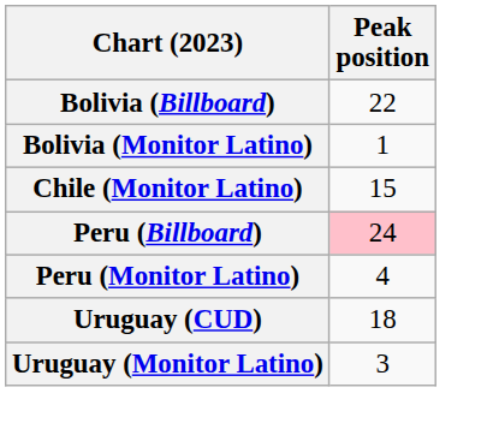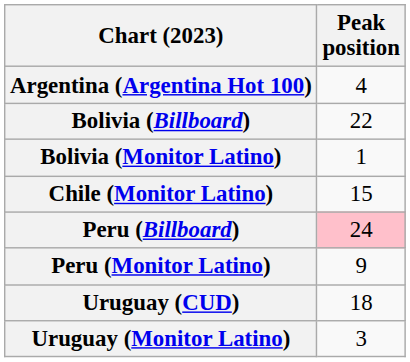 <table class="wikitable sortable plainrowheaders" style="text-align:center">
 <tr>
 <th scope="col">Chart (2023)</th>
 <th scope="col">Peak<br>position</th>
+</tr>
+<tr>
+<th scope="row">Argentina (<a href='#'>Argentina Hot 100</a>)</th>
+<td>4</td>
 </tr>
 <tr>
 <th scope="row">Bolivia (<em><a href='#'>Billboard</a></em>)</th>
 <td>22</td>
 </tr>
 <tr>
 <th scope="row">Bolivia (<a href='#'>Monitor Latino</a>)</th>
 <td>1</td>
 </tr>
 <tr>
 <th scope="row">Chile (<a href='#'>Monitor Latino</a>)</th>
 <td>15</td>
 </tr>
 <tr>
 <th scope="row">Peru (<em><a href='#'>Billboard</a></em>)</th>
 <td style="background: pink;">24</td>
 </tr>
 <tr>
 <th scope="row">Peru (<a href='#'>Monitor Latino</a>)</th>
-<td>4</td>
+<td>9</td>
 </tr>
 <tr>
 <th scope="row">Uruguay (<a href='#'>CUD</a>)</th>
 <td>18</td>
 </tr>
 <tr>
 <th scope="row">Uruguay (<a href='#'>Monitor Latino</a>)</th>
 <td>3</td>
 </tr>
 </table>
